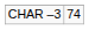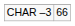 <table class="wikitable">
 <tr align="center">
 </tr>
 <tr align="center">
 <td>CHAR –3</td>
-<td>74</td>
+<td>66</td>
 </tr>
 </table>
